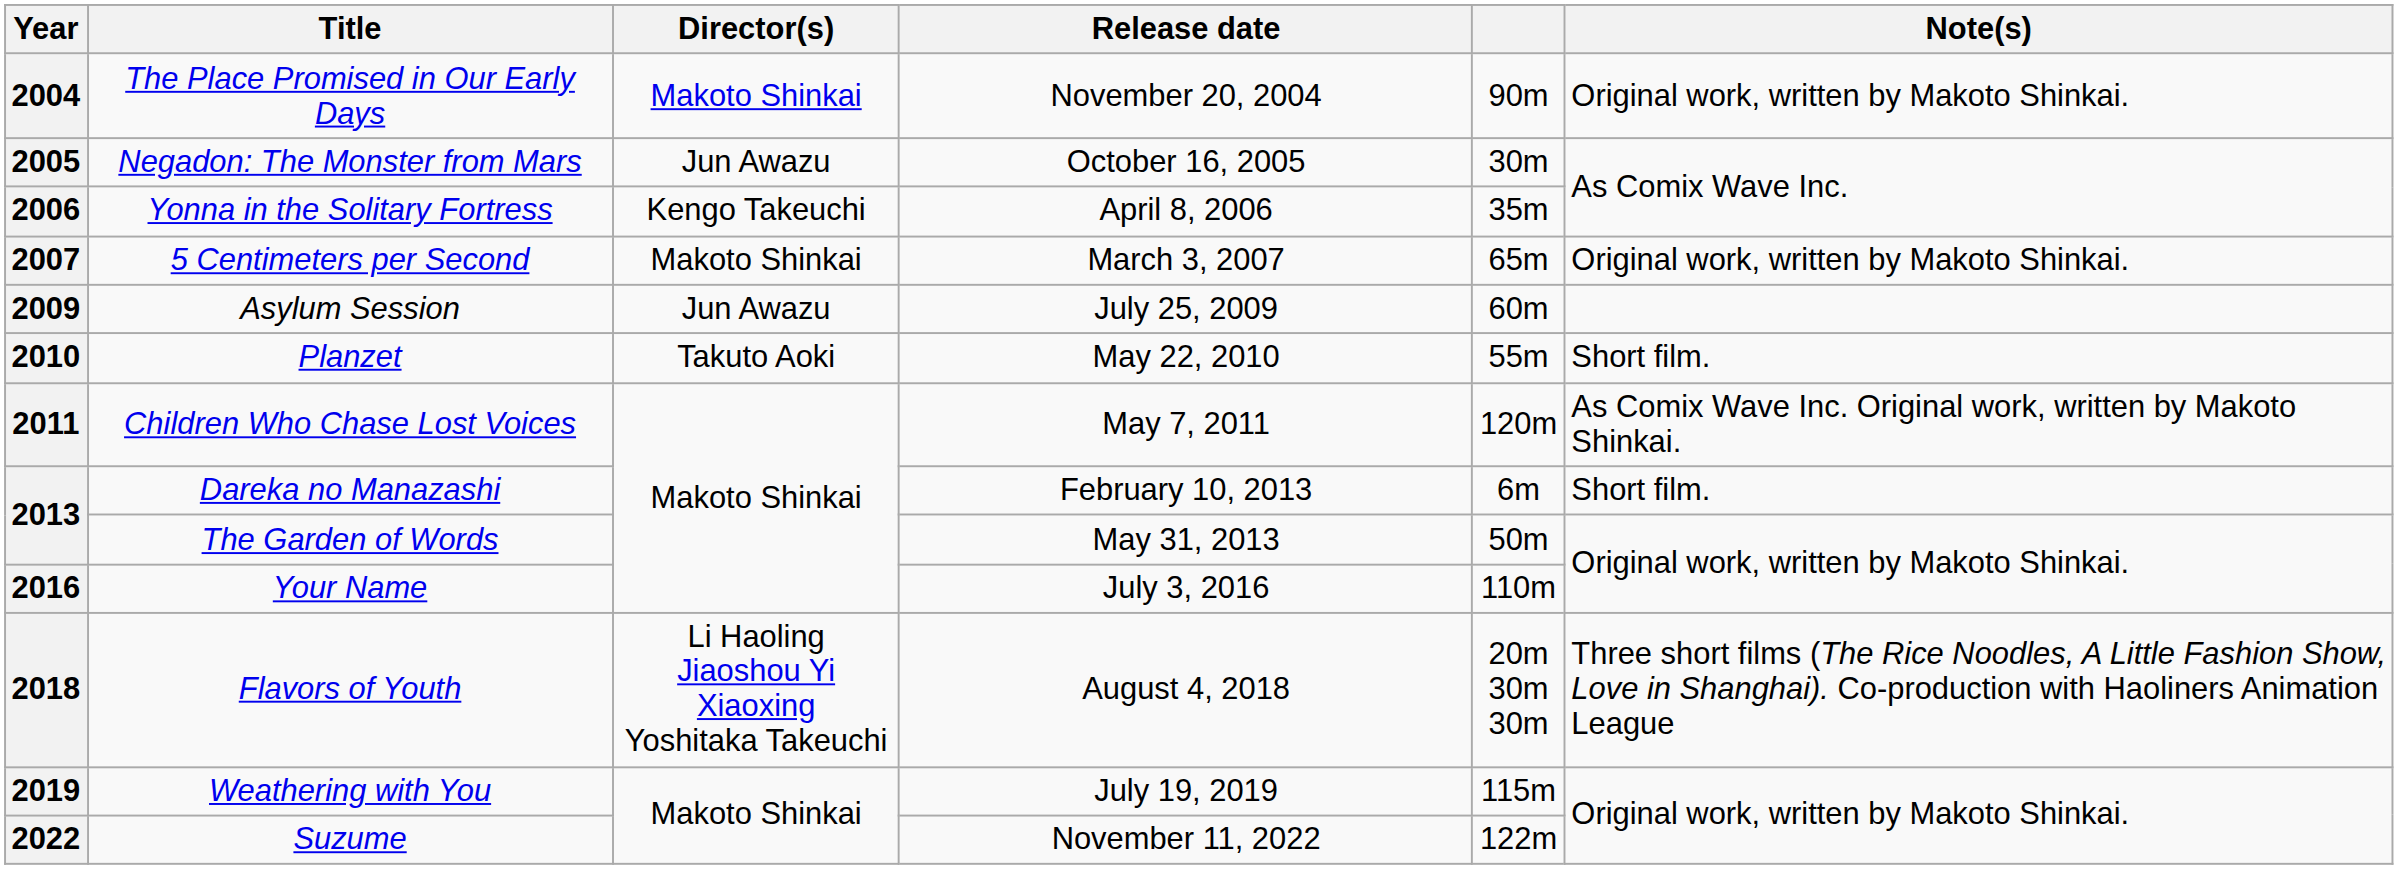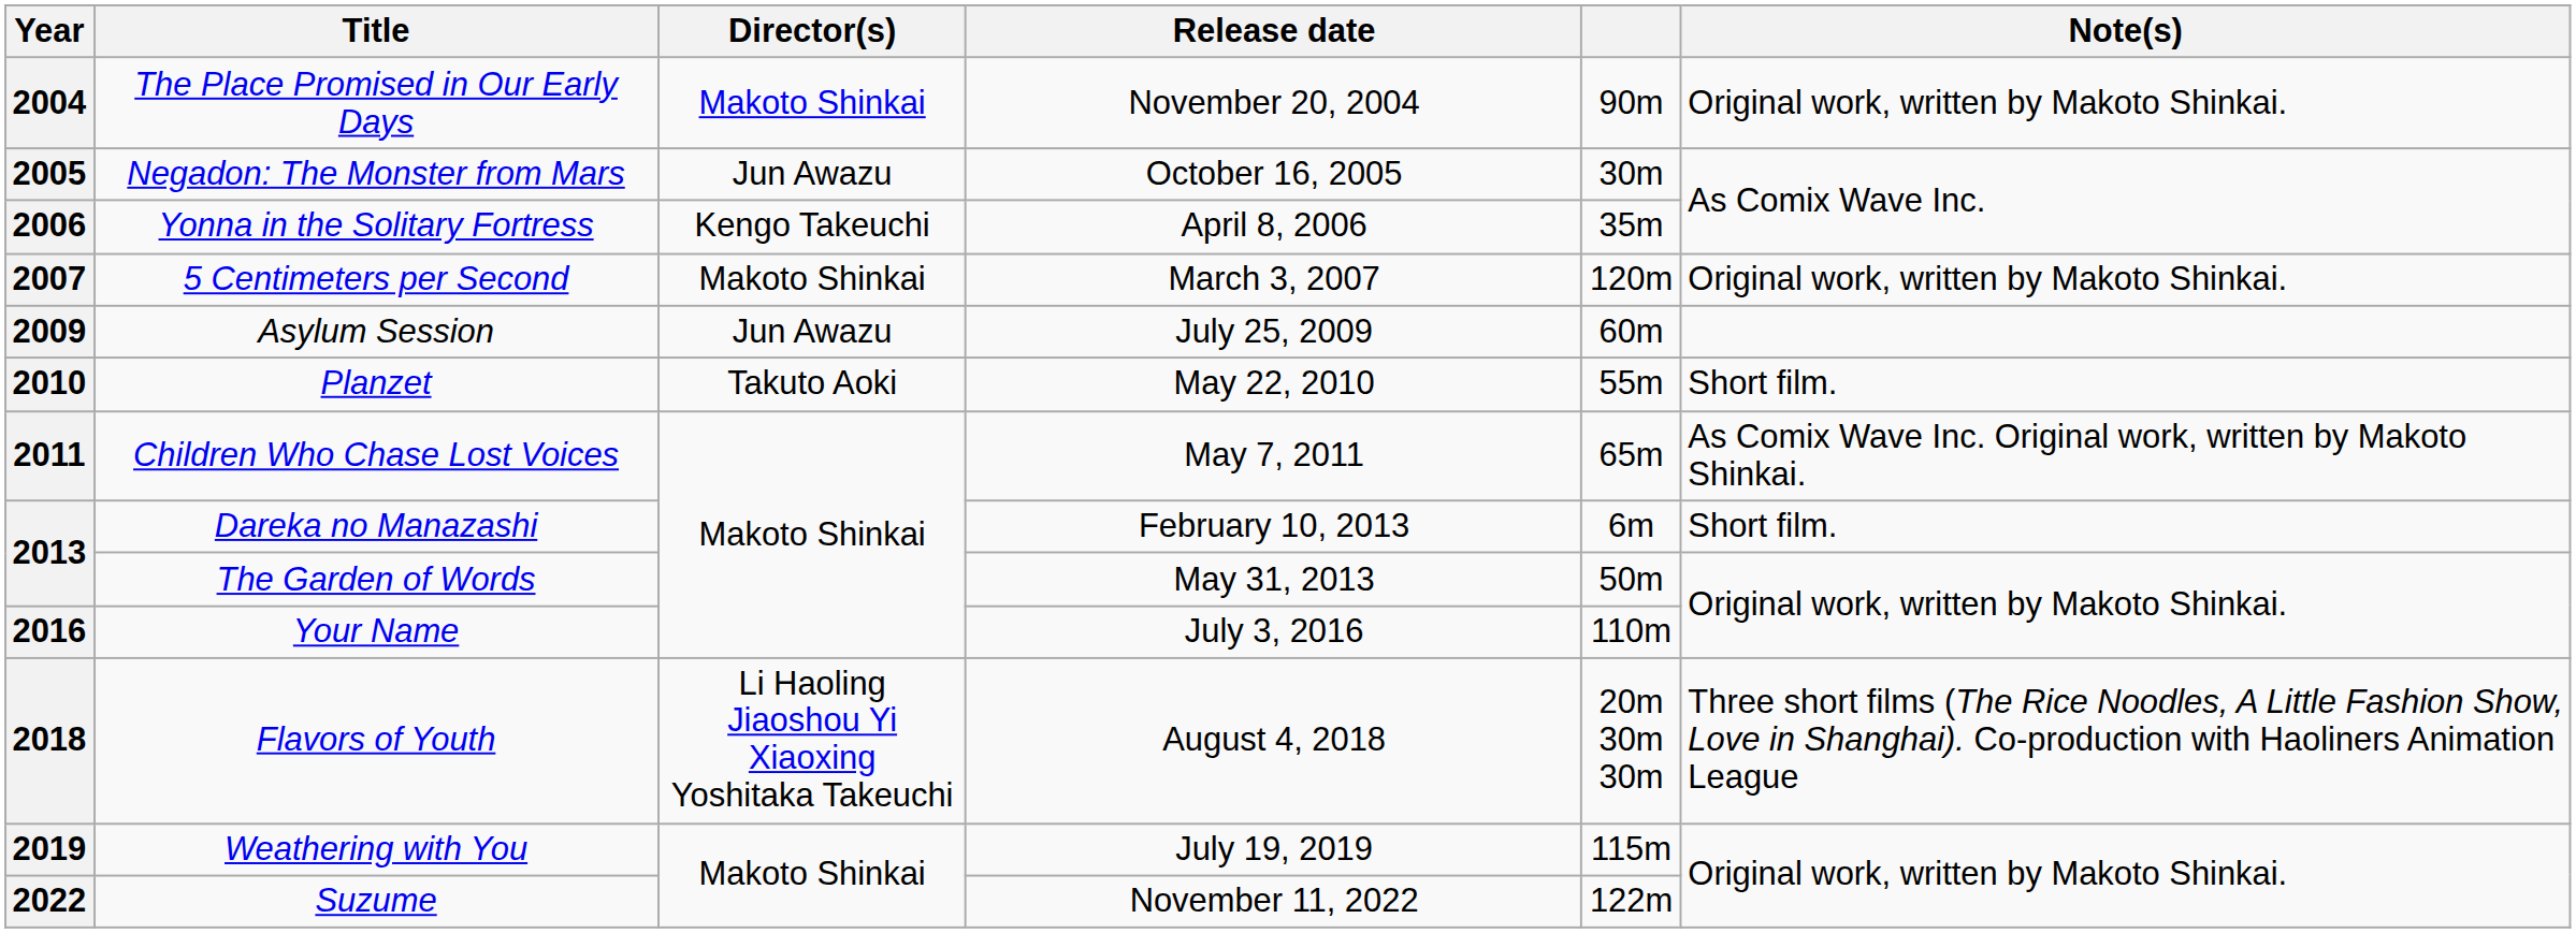 <table class="wikitable sortable plainrowheaders" style="text-align: center; width:98%; margin-left: auto; margin-right: auto; border: none;">
 <tr>
 <th style="width:3%" class="unsortable">Year</th>
 <th style="width:22%">Title</th>
 <th style="width:12%">Director(s)</th>
 <th data-sort-type="date" style="width:24%">Release date</th>
 <th style="width:2%"></th>
 <th class="unsortable">Note(s)</th>
 </tr>
 <tr>
 <th scope="row" style="text-align: center">2004</th>
 <td><em><a href='#'>The Place Promised in Our Early Days</a></em></td>
 <td><a href='#'>Makoto Shinkai</a></td>
 <td>November 20, 2004</td>
 <td>90m</td>
 <td style="text-align:left;">Original work, written by Makoto Shinkai.</td>
 </tr>
 <tr>
 <th scope="row" style="text-align: center">2005</th>
 <td><em><a href='#'>Negadon: The Monster from Mars</a></em></td>
 <td>Jun Awazu</td>
 <td>October 16, 2005</td>
 <td>30m</td>
 <td rowspan="2" style="text-align:left;">As Comix Wave Inc.</td>
 </tr>
 <tr>
 <th scope="row" style="text-align: center">2006</th>
 <td><em><a href='#'>Yonna in the Solitary Fortress</a></em></td>
 <td>Kengo Takeuchi</td>
 <td>April 8, 2006</td>
 <td>35m</td>
 </tr>
 <tr>
 <th scope="row" style="text-align: center">2007</th>
 <td><em><a href='#'>5 Centimeters per Second</a></em></td>
 <td>Makoto Shinkai</td>
 <td>March 3, 2007</td>
-<td>65m</td>
+<td>120m</td>
 <td style="text-align:left;">Original work, written by Makoto Shinkai.</td>
 </tr>
 <tr>
 <th scope="row" style="text-align: center">2009</th>
 <td><em>Asylum Session</em></td>
 <td>Jun Awazu</td>
 <td>July 25, 2009</td>
 <td>60m</td>
 <td style="text-align:left;"></td>
 </tr>
 <tr>
 <th scope="row" style="text-align: center">2010</th>
 <td><em><a href='#'>Planzet</a></em></td>
 <td>Takuto Aoki</td>
 <td>May 22, 2010</td>
 <td>55m</td>
 <td style="text-align:left;">Short film.</td>
 </tr>
 <tr>
 <th scope="row" style="text-align: center">2011</th>
 <td><em><a href='#'>Children Who Chase Lost Voices</a></em></td>
 <td rowspan="4">Makoto Shinkai</td>
 <td>May 7, 2011</td>
-<td>120m</td>
+<td>65m</td>
 <td style="text-align:left;">As Comix Wave Inc. Original work, written by Makoto Shinkai.</td>
 </tr>
 <tr>
 <th rowspan="2" scope="row" style="text-align: center">2013</th>
 <td><em><a href='#'>Dareka no Manazashi</a></em></td>
 <td>February 10, 2013</td>
 <td>6m</td>
 <td style="text-align:left;">Short film.</td>
 </tr>
 <tr>
 <td><em><a href='#'>The Garden of Words</a></em></td>
 <td>May 31, 2013</td>
 <td>50m</td>
 <td rowspan="2" style="text-align:left;">Original work, written by Makoto Shinkai.</td>
 </tr>
 <tr>
 <th scope="row" style="text-align: center">2016</th>
 <td><em><a href='#'>Your Name</a></em></td>
 <td>July 3, 2016</td>
 <td>110m</td>
 </tr>
 <tr>
 <th scope="row" style="text-align: center">2018</th>
 <td><em><a href='#'>Flavors of Youth</a></em></td>
 <td>Li Haoling<br><a href='#'>Jiaoshou Yi Xiaoxing</a><br>Yoshitaka Takeuchi</td>
 <td>August 4, 2018</td>
 <td>20m<br>30m<br>30m</td>
 <td style="text-align:left;">Three short films (<em>The Rice Noodles, A Little Fashion Show, Love in Shanghai).</em> Co-production with Haoliners Animation League</td>
 </tr>
 <tr>
 <th scope="row" style="text-align: center">2019</th>
 <td><em><a href='#'>Weathering with You</a></em></td>
 <td rowspan="2">Makoto Shinkai</td>
 <td>July 19, 2019</td>
 <td>115m</td>
 <td rowspan="2" style="text-align:left;">Original work, written by Makoto Shinkai.</td>
 </tr>
 <tr>
 <th scope="row" style="text-align: center">2022</th>
 <td><em><a href='#'>Suzume</a></em></td>
 <td>November 11, 2022</td>
 <td>122m</td>
 </tr>
 </table>
